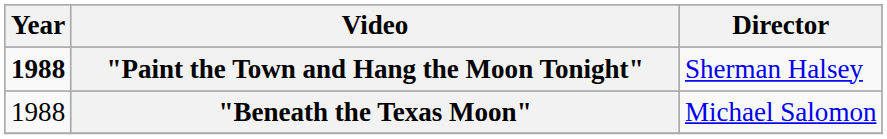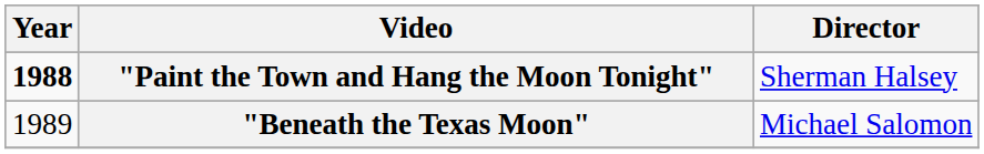 <table class="wikitable plainrowheaders">
 <tr>
 <th>Year</th>
 <th style="width:22em;">Video</th>
 <th>Director</th>
 </tr>
 <tr>
 <td><strong>1988</strong></td>
 <th scope="row">"Paint the Town and Hang the Moon Tonight"</th>
 <td><a href='#'>Sherman Halsey</a></td>
 </tr>
 <tr>
-<td>1988</td>
+<td>1989</td>
 <th scope="row">"Beneath the Texas Moon"</th>
 <td><a href='#'>Michael Salomon</a></td>
 </tr>
 <tr>
 </tr>
 </table>
